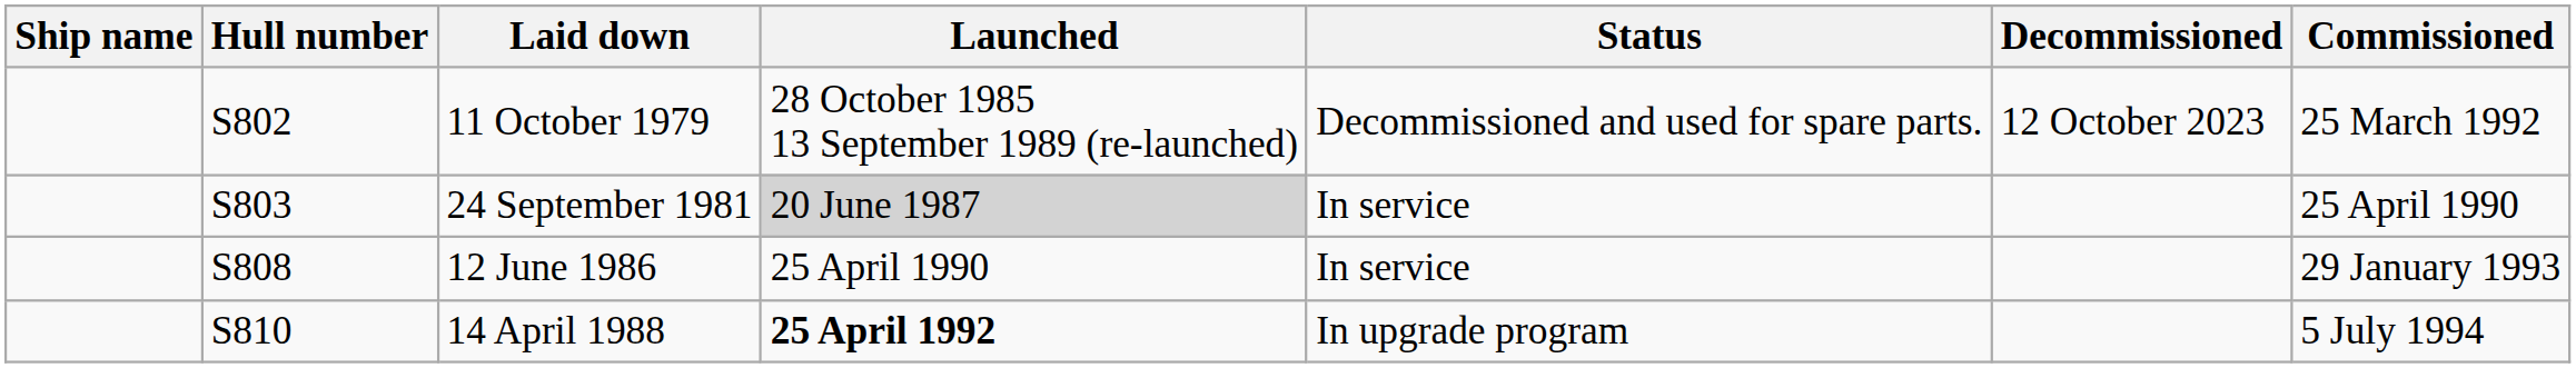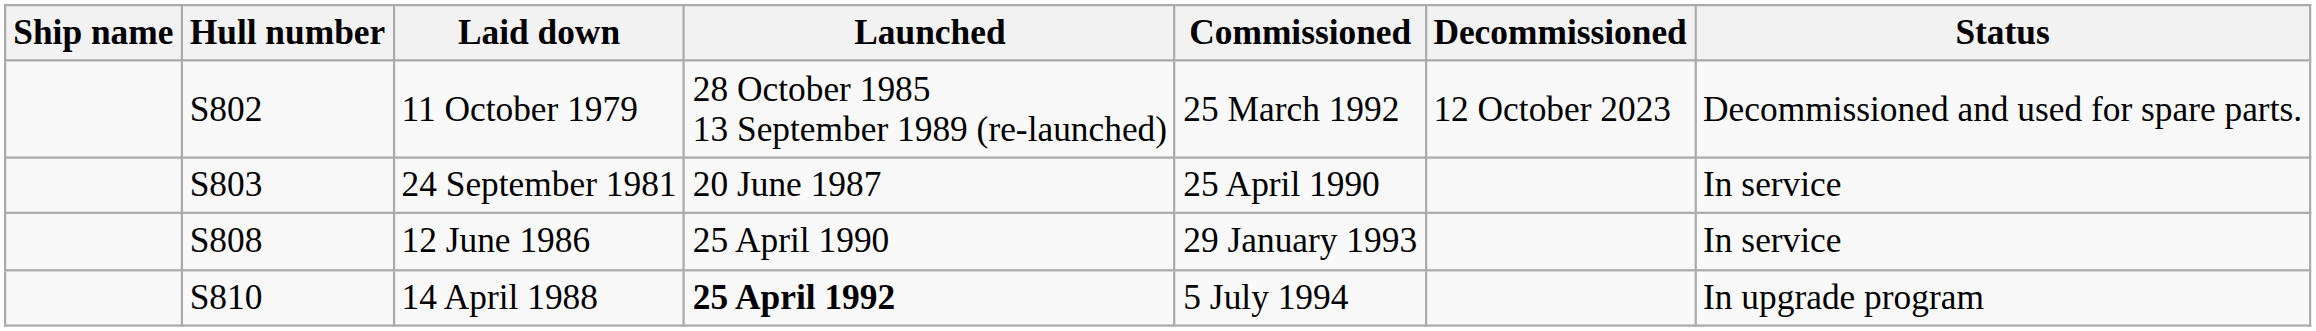 <table class="wikitable" border="1">
 <tr>
 <th>Ship name</th>
 <th>Hull number</th>
 <th>Laid down</th>
 <th>Launched</th>
+<th>Commissioned</th>
+<th>Decommissioned</th>
 <th>Status</th>
-<th>Decommissioned</th>
-<th>Commissioned</th>
 </tr>
 <tr>
 <td></td>
 <td>S802</td>
 <td>11 October 1979</td>
 <td>28 October 1985 <br> 13 September 1989 (re-launched)</td>
+<td>25 March 1992</td>
+<td>12 October 2023</td>
 <td>Decommissioned and used for spare parts.</td>
-<td>12 October 2023</td>
-<td>25 March 1992</td>
 </tr>
 <tr>
 <td></td>
 <td>S803</td>
 <td>24 September 1981</td>
-<td style="background: lightgrey;">20 June 1987</td>
+<td>20 June 1987</td>
+<td>25 April 1990</td>
+<td></td>
 <td>In service</td>
-<td></td>
-<td>25 April 1990</td>
 </tr>
 <tr>
 <td></td>
 <td>S808</td>
 <td>12 June 1986</td>
 <td>25 April 1990</td>
+<td>29 January 1993</td>
+<td></td>
 <td>In service</td>
-<td></td>
-<td>29 January 1993</td>
 </tr>
 <tr>
 <td></td>
 <td>S810</td>
 <td>14 April 1988</td>
 <td><strong>25 April 1992</strong></td>
+<td>5 July 1994</td>
+<td></td>
 <td>In upgrade program</td>
-<td></td>
-<td>5 July 1994</td>
 </tr>
 </table>
